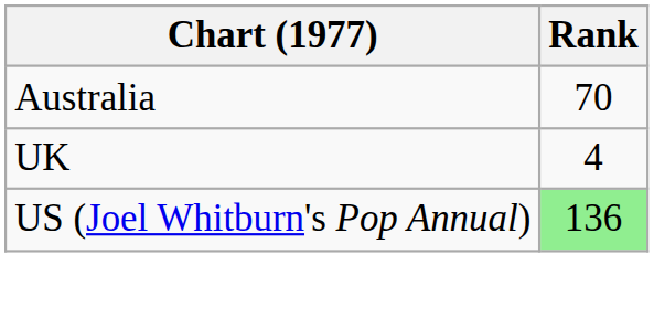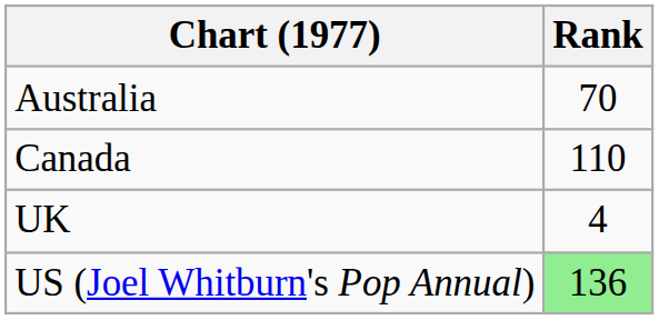 <table class="wikitable sortable">
 <tr>
 <th align="left">Chart (1977)</th>
 <th style="text-align:center;">Rank</th>
 </tr>
 <tr>
 <td>Australia</td>
 <td style="text-align:center;">70</td>
 </tr>
 <tr>
+<td>Canada</td>
+<td style="text-align:center;">110</td>
+</tr>
+<tr>
 <td>UK</td>
 <td style="text-align:center;">4</td>
 </tr>
 <tr>
 <td>US (<a href='#'>Joel Whitburn</a>'s <em>Pop Annual</em>)</td>
 <td style="background: lightgreen; text-align:center;">136</td>
 </tr>
 </table>
